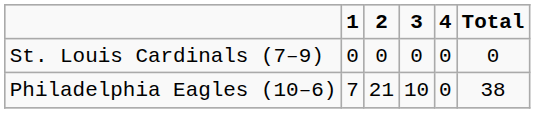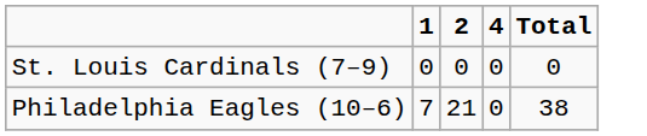 <table class="wikitable" style="text-align:center">
 <tr>
 <td></td>
 <td><strong>1</strong></td>
 <td><strong>2</strong></td>
-<td><strong>3</strong></td>
 <td><strong>4</strong></td>
 <td><strong>Total</strong></td>
 </tr>
 <tr>
 <td align="left">St. Louis Cardinals (7–9)</td>
 <td>0</td>
 <td>0</td>
 <td>0</td>
 <td>0</td>
-<td>0</td>
 </tr>
 <tr>
 <td align="left">Philadelphia Eagles (10–6)</td>
 <td>7</td>
 <td>21</td>
-<td>10</td>
 <td>0</td>
 <td>38</td>
 </tr>
 </table>
